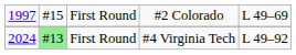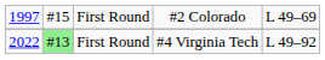 <table class="wikitable" style="text-align:center;">
 <tr style="text-align:center;">
 <td><a href='#'>1997</a></td>
 <td>#15</td>
 <td>First Round</td>
 <td>#2 Colorado</td>
 <td>L 49–69</td>
 </tr>
 <tr align="center">
 </tr>
 <tr style="text-align:center;">
-<td><a href='#'>2024</a></td>
+<td><a href='#'>2022</a></td>
 <td style="background: lightgreen;">#13</td>
 <td>First Round</td>
 <td>#4 Virginia Tech</td>
 <td>L 49–92</td>
 </tr>
 </table>
